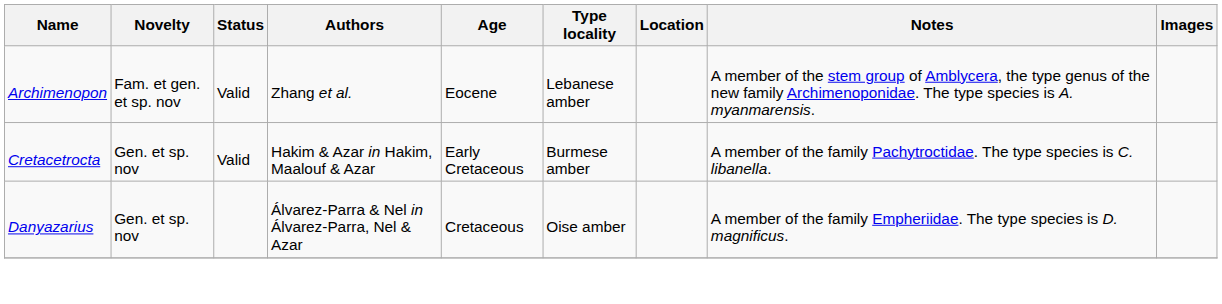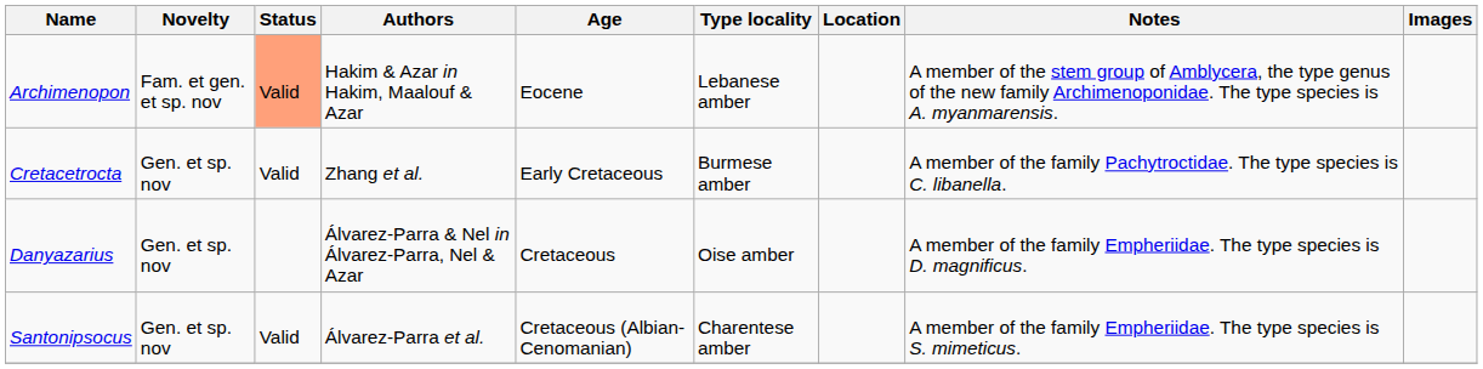 <table class="wikitable sortable" align="center" width="100%">
 <tr>
 <th>Name</th>
 <th>Novelty</th>
 <th>Status</th>
 <th>Authors</th>
 <th>Age</th>
 <th>Type locality</th>
 <th>Location</th>
 <th>Notes</th>
 <th>Images</th>
 </tr>
 <tr>
 <td><br><em><a href='#'>Archimenopon</a></em></td>
 <td><br>Fam. et gen. et sp. nov</td>
-<td><br>Valid</td>
-<td><br>Zhang <em>et al.</em></td>
+<td style="background: lightsalmon;"><br>Valid</td>
+<td><br>Hakim & Azar <em>in</em> Hakim, Maalouf & Azar</td>
 <td><br>Eocene</td>
 <td><br>Lebanese amber</td>
 <td><br></td>
 <td><br>A member of the <a href='#'>stem group</a> of <a href='#'>Amblycera</a>, the type genus of the new family <a href='#'>Archimenoponidae</a>. The type species is <em>A. myanmarensis</em>.</td>
 <td></td>
 </tr>
 <tr>
 <td><br><em><a href='#'>Cretacetrocta</a></em></td>
 <td><br>Gen. et sp. nov</td>
 <td><br>Valid</td>
-<td><br>Hakim & Azar <em>in</em> Hakim, Maalouf & Azar</td>
+<td><br>Zhang <em>et al.</em></td>
 <td><br>Early Cretaceous</td>
 <td><br>Burmese amber</td>
 <td><br></td>
 <td><br>A member of the family <a href='#'>Pachytroctidae</a>. The type species is <em>C. libanella</em>.</td>
 <td></td>
 </tr>
 <tr>
 <td><br><em><a href='#'>Danyazarius</a></em></td>
 <td><br>Gen. et sp. nov</td>
 <td></td>
 <td><br>Álvarez-Parra & Nel <em>in</em> Álvarez-Parra, Nel & Azar</td>
 <td><br>Cretaceous</td>
 <td><br>Oise amber</td>
 <td><br></td>
 <td><br>A member of the family <a href='#'>Empheriidae</a>. The type species is <em>D. magnificus</em>.</td>
 <td></td>
 </tr>
 <tr>
+<td><br><em><a href='#'>Santonipsocus</a></em></td>
+<td><br>Gen. et sp. nov</td>
+<td><br>Valid</td>
+<td><br>Álvarez-Parra <em>et al.</em></td>
+<td><br>Cretaceous (Albian-Cenomanian)</td>
+<td><br>Charentese amber</td>
+<td><br></td>
+<td><br>A member of the family <a href='#'>Empheriidae</a>. The type species is <em>S. mimeticus</em>.</td>
+<td></td>
+</tr>
+<tr>
 </tr>
 </table>
